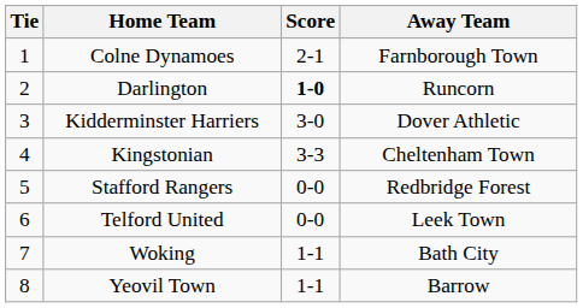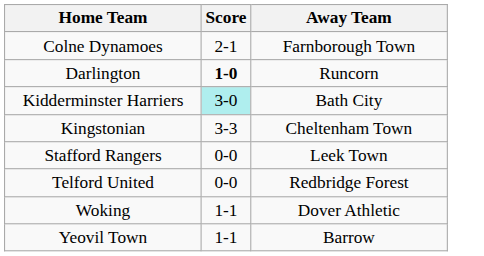 <table class="wikitable" style="text-align:center;">
 <tr>
-<th width=20>Tie</th>
 <th width=175>Home Team</th>
 <th width=20>Score</th>
 <th width=175>Away Team</th>
 </tr>
 <tr>
-<td>1</td>
 <td>Colne Dynamoes</td>
 <td>2-1</td>
 <td>Farnborough Town</td>
 </tr>
 <tr>
-<td>2</td>
 <td>Darlington</td>
 <td><strong>1-0</strong></td>
 <td>Runcorn</td>
 </tr>
 <tr>
-<td>3</td>
 <td>Kidderminster Harriers</td>
-<td>3-0</td>
-<td>Dover Athletic</td>
+<td style="background: paleturquoise;">3-0</td>
+<td>Bath City</td>
 </tr>
 <tr>
-<td>4</td>
 <td>Kingstonian</td>
 <td>3-3</td>
 <td>Cheltenham Town</td>
 </tr>
 <tr>
-<td>5</td>
 <td>Stafford Rangers</td>
+<td>0-0</td>
+<td>Leek Town</td>
+</tr>
+<tr>
+<td>Telford United</td>
 <td>0-0</td>
 <td>Redbridge Forest</td>
 </tr>
 <tr>
-<td>6</td>
-<td>Telford United</td>
-<td>0-0</td>
-<td>Leek Town</td>
+<td>Woking</td>
+<td>1-1</td>
+<td>Dover Athletic</td>
 </tr>
 <tr>
-<td>7</td>
-<td>Woking</td>
-<td>1-1</td>
-<td>Bath City</td>
-</tr>
-<tr>
-<td>8</td>
 <td>Yeovil Town</td>
 <td>1-1</td>
 <td>Barrow</td>
 </tr>
 </table>
